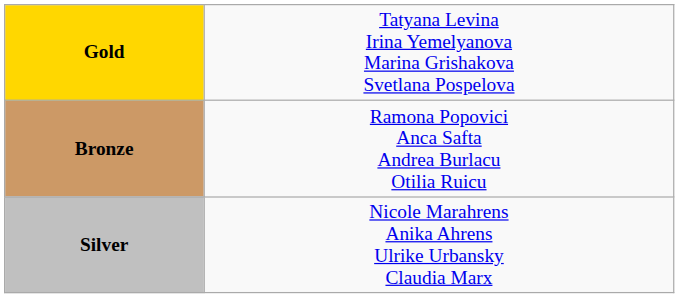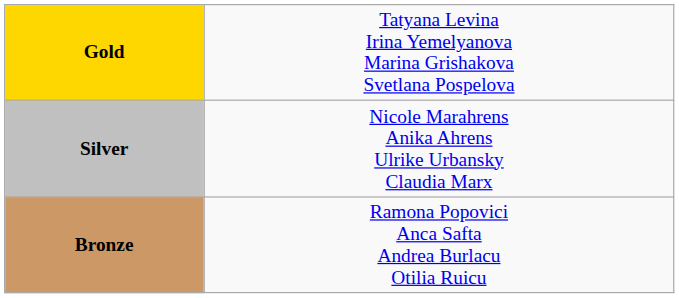 <table class="wikitable" style="text-align:center; " width="35%">
 <tr>
 <td bgcolor="gold"><strong>Gold</strong></td>
 <td><a href='#'>Tatyana Levina</a><br><a href='#'>Irina Yemelyanova</a><br><a href='#'>Marina Grishakova</a><br><a href='#'>Svetlana Pospelova</a><br>  <small><em></em></small></td>
 </tr>
 <tr>
+<td bgcolor="silver"><strong>Silver</strong></td>
+<td><a href='#'>Nicole Marahrens</a><br><a href='#'>Anika Ahrens</a><br><a href='#'>Ulrike Urbansky</a><br><a href='#'>Claudia Marx</a><br>  <small><em></em></small></td>
+</tr>
+<tr>
 <td bgcolor="CC9966"><strong>Bronze</strong></td>
 <td><a href='#'>Ramona Popovici</a><br><a href='#'>Anca Safta</a><br><a href='#'>Andrea Burlacu</a><br><a href='#'>Otilia Ruicu</a><br>  <small><em></em></small></td>
 </tr>
-<tr>
-<td bgcolor="silver"><strong>Silver</strong></td>
-<td><a href='#'>Nicole Marahrens</a><br><a href='#'>Anika Ahrens</a><br><a href='#'>Ulrike Urbansky</a><br><a href='#'>Claudia Marx</a><br>  <small><em></em></small></td>
-</tr>
 </table>
